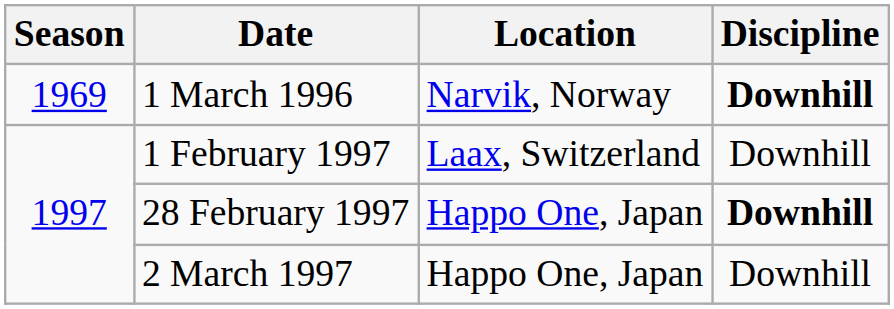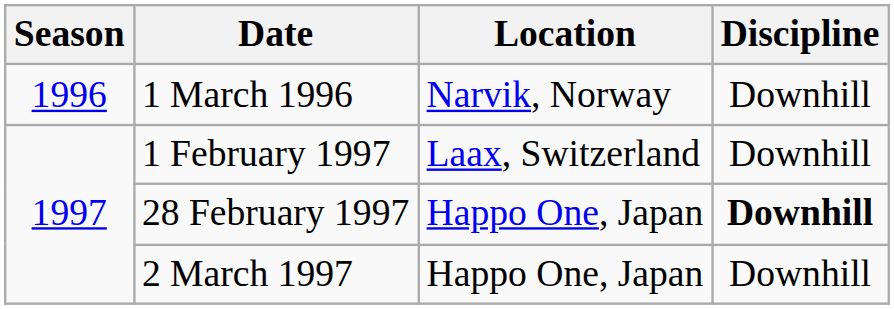 <table class="wikitable">
 <tr>
 <th>Season</th>
 <th>Date</th>
 <th>Location</th>
 <th>Discipline</th>
 </tr>
 <tr>
-<td align=center><a href='#'>1969</a></td>
+<td align=center><a href='#'>1996</a></td>
 <td>1 March 1996</td>
 <td><a href='#'>Narvik</a>, Norway</td>
-<td align=center><strong>Downhill</strong></td>
+<td align=center>Downhill</td>
 </tr>
 <tr>
 <td align=center rowspan=3><a href='#'>1997</a></td>
 <td>1 February 1997</td>
 <td><a href='#'>Laax</a>, Switzerland</td>
 <td align=center>Downhill</td>
 </tr>
 <tr>
 <td>28 February 1997</td>
 <td><a href='#'>Happo One</a>, Japan</td>
 <td align=center><strong>Downhill</strong></td>
 </tr>
 <tr>
 <td>2 March 1997</td>
 <td>Happo One, Japan</td>
 <td align=center>Downhill</td>
 </tr>
 </table>
